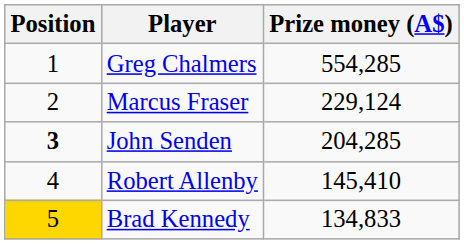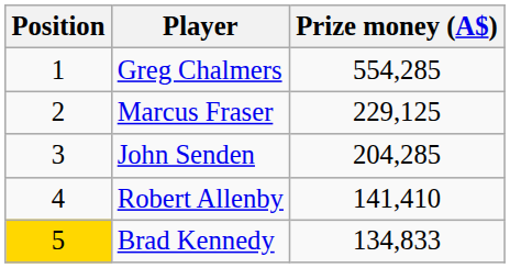 <table class="wikitable">
 <tr>
 <th>Position</th>
 <th>Player</th>
 <th>Prize money (<a href='#'>A$</a>)</th>
 </tr>
 <tr>
 <td align=center>1</td>
 <td> <a href='#'>Greg Chalmers</a></td>
 <td align=center>554,285</td>
 </tr>
 <tr>
 <td align=center>2</td>
 <td> <a href='#'>Marcus Fraser</a></td>
-<td align=center>229,124</td>
+<td align=center>229,125</td>
 </tr>
 <tr>
-<td align=center><strong>3</strong></td>
+<td align=center>3</td>
 <td> <a href='#'>John Senden</a></td>
 <td align=center>204,285</td>
 </tr>
 <tr>
 <td align=center>4</td>
 <td> <a href='#'>Robert Allenby</a></td>
-<td align=center>145,410</td>
+<td align=center>141,410</td>
 </tr>
 <tr>
 <td align=center style="background: gold;">5</td>
 <td> <a href='#'>Brad Kennedy</a></td>
 <td align=center>134,833</td>
 </tr>
 </table>
